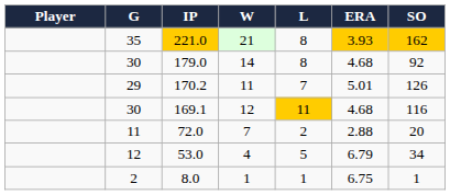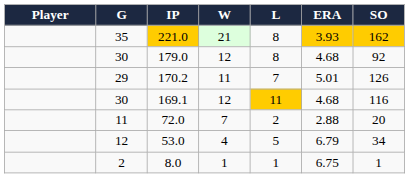 <table class="wikitable sortable">
 <tr>
 <th style="background:#1c2841; color:white; width:16%;">Player</th>
 <th style="background:#1c2841; color:white; width:9%;">G</th>
 <th style="background:#1c2841; color:white; width:9%;">IP</th>
 <th style="background:#1c2841; color:white; width:9%;">W</th>
 <th style="background:#1c2841; color:white; width:9%;">L</th>
 <th style="background:#1c2841; color:white; width:9%;">ERA</th>
 <th style="background:#1c2841; color:white; width:9%;">SO</th>
 </tr>
 <tr style="text-align:center;">
 <td></td>
 <td>35</td>
 <td style="background:#fc0;">221.0</td>
 <td style="background:#DDFFDD;">21</td>
 <td>8</td>
 <td style="background:#fc0;">3.93</td>
 <td style="background:#fc0;">162</td>
 </tr>
 <tr style="text-align:center;">
 <td></td>
 <td>30</td>
 <td>179.0</td>
-<td>14</td>
+<td>12</td>
 <td>8</td>
 <td>4.68</td>
 <td>92</td>
 </tr>
 <tr align=center>
 <td></td>
 <td>29</td>
 <td>170.2</td>
 <td>11</td>
 <td>7</td>
 <td>5.01</td>
 <td>126</td>
 </tr>
 <tr align=center>
 <td></td>
 <td>30</td>
 <td>169.1</td>
 <td>12</td>
 <td style="background:#fc0;">11</td>
 <td>4.68</td>
 <td>116</td>
 </tr>
 <tr style="text-align:center;">
 <td></td>
 <td>11</td>
 <td>72.0</td>
 <td>7</td>
 <td>2</td>
 <td>2.88</td>
 <td>20</td>
 </tr>
 <tr style="text-align:center;">
 <td></td>
 <td>12</td>
 <td>53.0</td>
 <td>4</td>
 <td>5</td>
 <td>6.79</td>
 <td>34</td>
 </tr>
 <tr style="text-align:center;">
 <td></td>
 <td>2</td>
 <td>8.0</td>
 <td>1</td>
 <td>1</td>
 <td>6.75</td>
 <td>1</td>
 </tr>
 </table>
